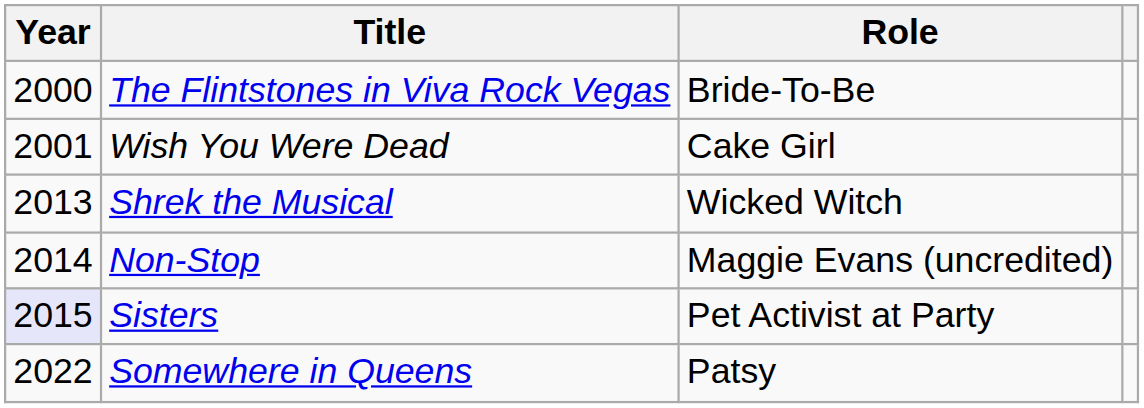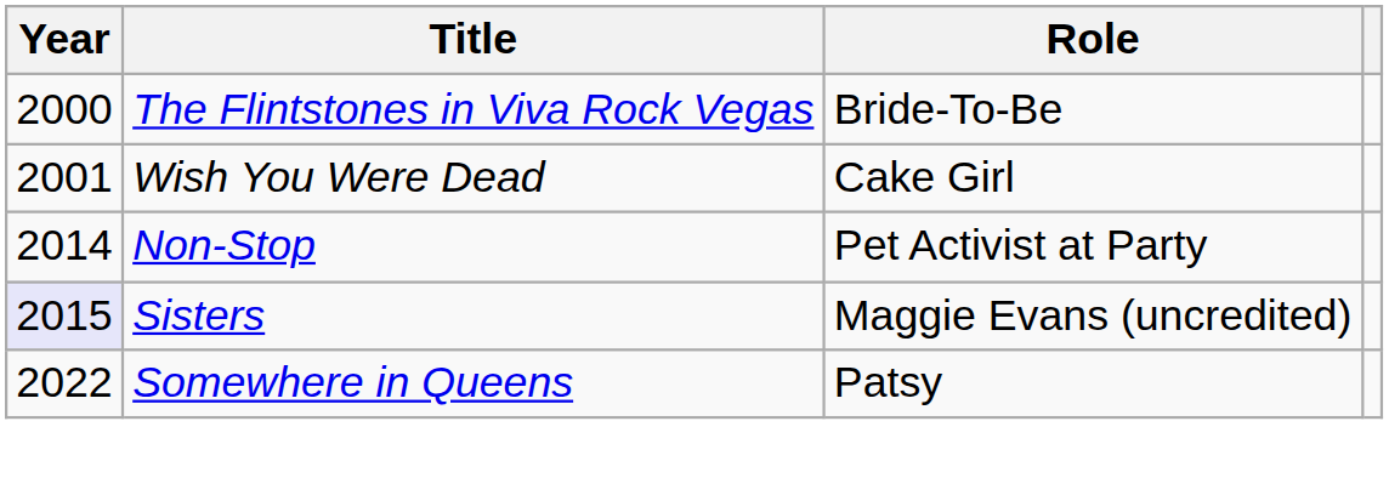 <table class="wikitable sortable">
 <tr>
 <th>Year</th>
 <th>Title</th>
 <th>Role</th>
 <th></th>
 </tr>
 <tr>
 <td>2000</td>
 <td><em><a href='#'>The Flintstones in Viva Rock Vegas</a></em></td>
 <td>Bride-To-Be</td>
 <td></td>
 </tr>
 <tr>
 <td>2001</td>
 <td><em>Wish You Were Dead</em></td>
 <td>Cake Girl</td>
 <td></td>
 </tr>
 <tr>
-<td>2013</td>
-<td><em><a href='#'>Shrek the Musical</a></em></td>
-<td>Wicked Witch</td>
-<td></td>
-</tr>
-<tr>
 <td>2014</td>
 <td><em><a href='#'>Non-Stop</a></em></td>
-<td>Maggie Evans (uncredited)</td>
+<td>Pet Activist at Party</td>
 <td></td>
 </tr>
 <tr>
 <td style="background: lavender;">2015</td>
 <td><em><a href='#'>Sisters</a></em></td>
-<td>Pet Activist at Party</td>
+<td>Maggie Evans (uncredited)</td>
 <td></td>
 </tr>
 <tr>
 <td>2022</td>
 <td><em><a href='#'>Somewhere in Queens</a></em></td>
 <td>Patsy</td>
 <td></td>
 </tr>
 </table>
